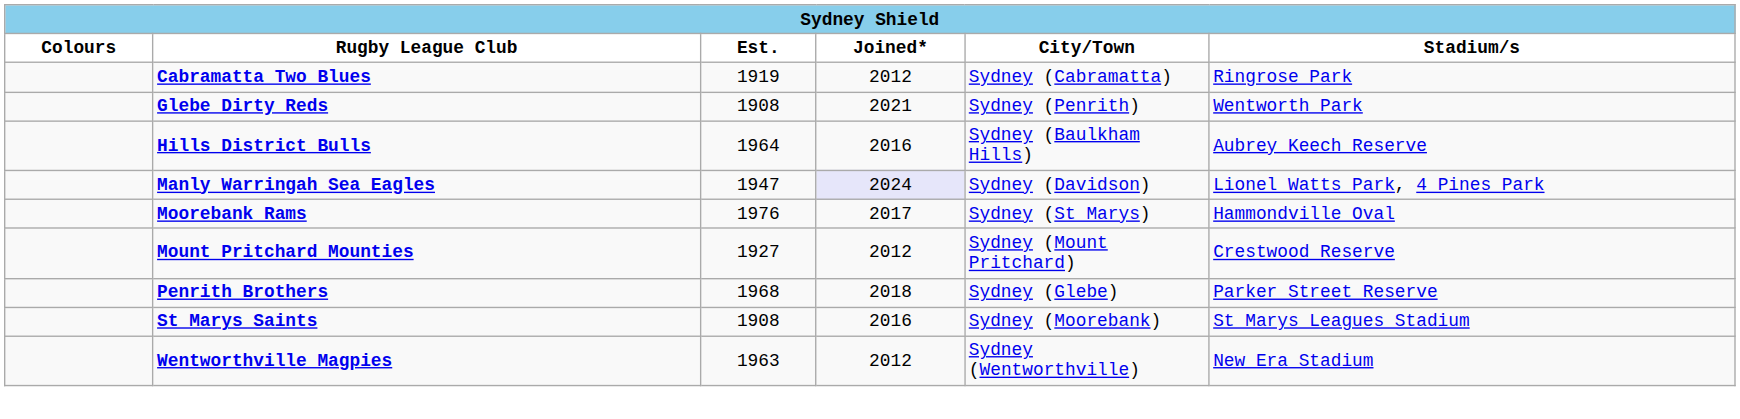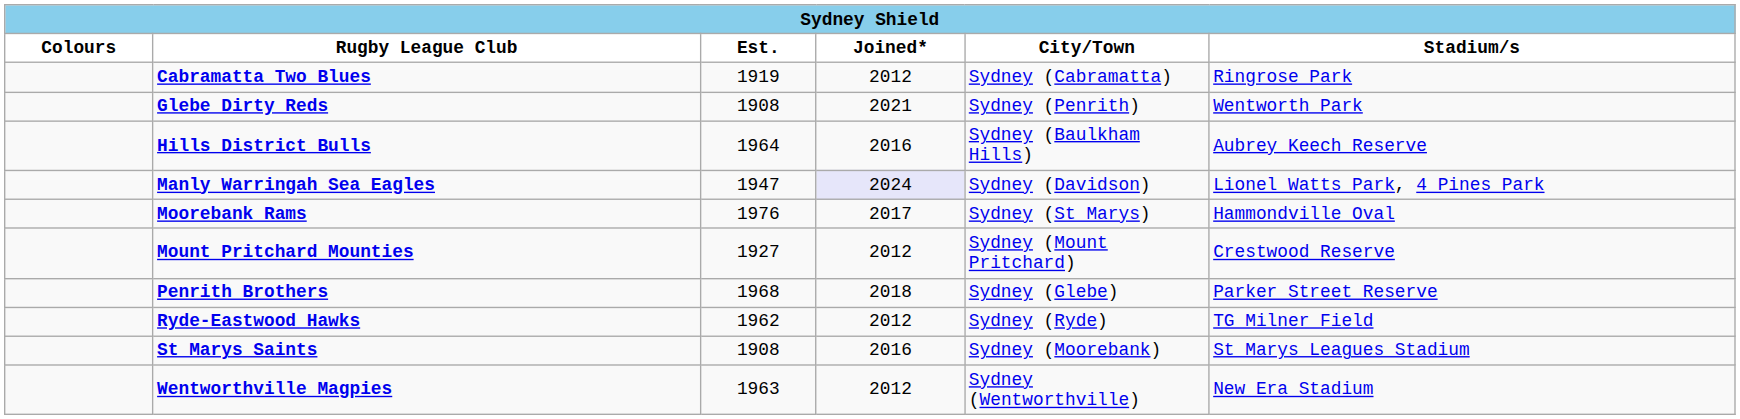 <table class="wikitable" style="width: 100%">
 <tr>
 <td colspan="6" style="background:skyblue; text-align:center;"><strong>Sydney Shield</strong></td>
 </tr>
 <tr>
 <th style="background:white; width:01%">Colours</th>
 <th style="background:white; width:06%">Rugby League Club</th>
 <th style="background:white; width:01%">Est.</th>
 <th style="background:white; width:01%">Joined*</th>
 <th style="background:white; width:01%">City/Town</th>
 <th style="background:white; width:06%">Stadium/s</th>
 </tr>
 <tr>
 <td style="text-align:center"></td>
 <td><strong><a href='#'>Cabramatta Two Blues</a></strong></td>
 <td style="text-align:center">1919</td>
 <td style="text-align:center">2012</td>
 <td><a href='#'>Sydney</a> (<a href='#'>Cabramatta</a>)</td>
 <td><a href='#'>Ringrose Park</a></td>
 </tr>
 <tr>
 <td style="text-align:center"></td>
 <td><strong><a href='#'>Glebe Dirty Reds</a></strong></td>
 <td style="text-align:center">1908</td>
 <td style="text-align:center">2021</td>
 <td><a href='#'>Sydney</a> (<a href='#'>Penrith</a>)</td>
 <td><a href='#'>Wentworth Park</a></td>
 </tr>
 <tr>
 <td style="text-align:center"></td>
 <td><strong><a href='#'>Hills District Bulls</a></strong></td>
 <td style="text-align:center">1964</td>
 <td style="text-align:center">2016</td>
 <td><a href='#'>Sydney</a> (<a href='#'>Baulkham Hills</a>)</td>
 <td><a href='#'>Aubrey Keech Reserve</a></td>
 </tr>
 <tr>
 <td style="text-align:center"></td>
 <td><strong><a href='#'>Manly Warringah Sea Eagles</a></strong></td>
 <td style="text-align:center">1947</td>
 <td style="background: lavender; text-align:center">2024</td>
 <td><a href='#'>Sydney</a> (<a href='#'>Davidson</a>)</td>
 <td><a href='#'>Lionel Watts Park</a>, <a href='#'>4 Pines Park</a></td>
 </tr>
 <tr>
 <td style="text-align:center"></td>
 <td><strong><a href='#'>Moorebank Rams</a></strong></td>
 <td style="text-align:center">1976</td>
 <td style="text-align:center">2017</td>
 <td><a href='#'>Sydney</a> (<a href='#'>St Marys</a>)</td>
 <td><a href='#'>Hammondville Oval</a></td>
 </tr>
 <tr>
 <td></td>
 <td><strong><a href='#'>Mount Pritchard Mounties</a></strong></td>
 <td style="text-align:center">1927</td>
 <td style="text-align:center">2012</td>
 <td><a href='#'>Sydney</a> (<a href='#'>Mount Pritchard</a>)</td>
 <td><a href='#'>Crestwood Reserve</a></td>
 </tr>
 <tr>
 <td style="text-align:center"></td>
 <td><strong><a href='#'>Penrith Brothers</a></strong></td>
 <td style="text-align:center">1968</td>
 <td style="text-align:center">2018</td>
 <td><a href='#'>Sydney</a> (<a href='#'>Glebe</a>)</td>
 <td><a href='#'>Parker Street Reserve</a></td>
 </tr>
 <tr>
 <td style="text-align:center"></td>
+<td><strong><a href='#'>Ryde-Eastwood Hawks</a></strong></td>
+<td style="text-align:center">1962</td>
+<td style="text-align:center">2012</td>
+<td><a href='#'>Sydney</a> (<a href='#'>Ryde</a>)</td>
+<td><a href='#'>TG Milner Field</a></td>
+</tr>
+<tr>
+<td style="text-align:center"></td>
 <td><strong><a href='#'>St Marys Saints</a></strong></td>
 <td style="text-align:center">1908</td>
 <td style="text-align:center">2016</td>
 <td><a href='#'>Sydney</a> (<a href='#'>Moorebank</a>)</td>
 <td><a href='#'>St Marys Leagues Stadium</a></td>
 </tr>
 <tr>
 <td style="text-align:center"></td>
 <td><strong><a href='#'>Wentworthville Magpies</a></strong></td>
 <td style="text-align:center">1963</td>
 <td style="text-align:center">2012</td>
 <td><a href='#'>Sydney</a> (<a href='#'>Wentworthville</a>)</td>
 <td><a href='#'>New Era Stadium</a></td>
 </tr>
 </table>
